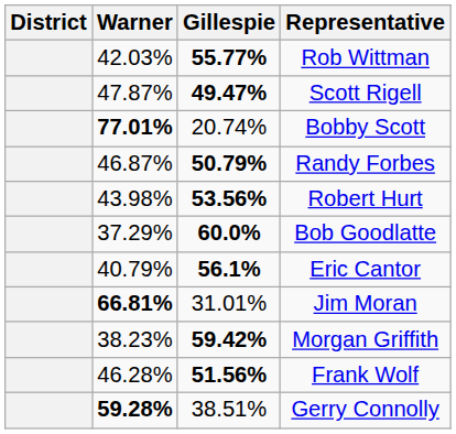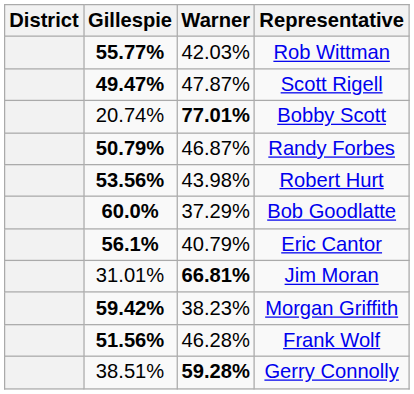 <table class=wikitable>
 <tr>
 <th>District</th>
+<th>Gillespie</th>
 <th>Warner</th>
-<th>Gillespie</th>
 <th>Representative</th>
 </tr>
 <tr align=center>
 <th></th>
+<td><strong>55.77%</strong></td>
 <td>42.03%</td>
-<td><strong>55.77%</strong></td>
 <td><a href='#'>Rob Wittman</a></td>
 </tr>
 <tr align=center>
 <th></th>
+<td><strong>49.47%</strong></td>
 <td>47.87%</td>
-<td><strong>49.47%</strong></td>
 <td><a href='#'>Scott Rigell</a></td>
 </tr>
 <tr align=center>
 <th></th>
+<td>20.74%</td>
 <td><strong>77.01%</strong></td>
-<td>20.74%</td>
 <td><a href='#'>Bobby Scott</a></td>
 </tr>
 <tr align=center>
 <th></th>
+<td><strong>50.79%</strong></td>
 <td>46.87%</td>
-<td><strong>50.79%</strong></td>
 <td><a href='#'>Randy Forbes</a></td>
 </tr>
 <tr align=center>
 <th></th>
+<td><strong>53.56%</strong></td>
 <td>43.98%</td>
-<td><strong>53.56%</strong></td>
 <td><a href='#'>Robert Hurt</a></td>
 </tr>
 <tr align=center>
 <th></th>
+<td><strong>60.0%</strong></td>
 <td>37.29%</td>
-<td><strong>60.0%</strong></td>
 <td><a href='#'>Bob Goodlatte</a></td>
 </tr>
 <tr align=center>
 <th></th>
+<td><strong>56.1%</strong></td>
 <td>40.79%</td>
-<td><strong>56.1%</strong></td>
 <td><a href='#'>Eric Cantor</a></td>
 </tr>
 <tr align=center>
 <th></th>
+<td>31.01%</td>
 <td><strong>66.81%</strong></td>
-<td>31.01%</td>
 <td><a href='#'>Jim Moran</a></td>
 </tr>
 <tr align=center>
 <th></th>
+<td><strong>59.42%</strong></td>
 <td>38.23%</td>
-<td><strong>59.42%</strong></td>
 <td><a href='#'>Morgan Griffith</a></td>
 </tr>
 <tr align=center>
 <th></th>
+<td><strong>51.56%</strong></td>
 <td>46.28%</td>
-<td><strong>51.56%</strong></td>
 <td><a href='#'>Frank Wolf</a></td>
 </tr>
 <tr align=center>
 <th></th>
+<td>38.51%</td>
 <td><strong>59.28%</strong></td>
-<td>38.51%</td>
 <td><a href='#'>Gerry Connolly</a></td>
 </tr>
 </table>
